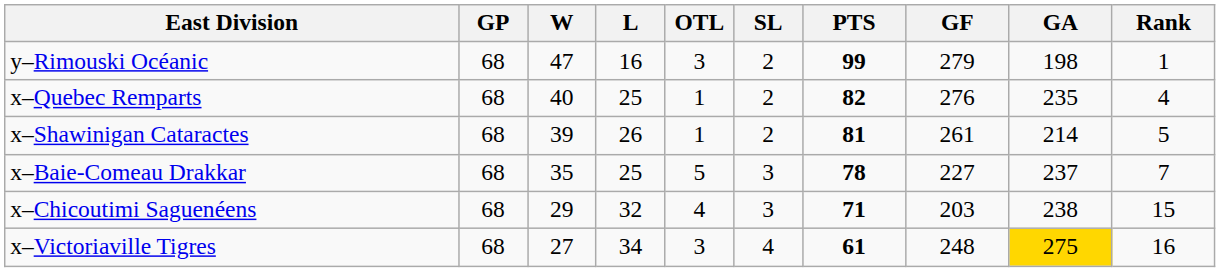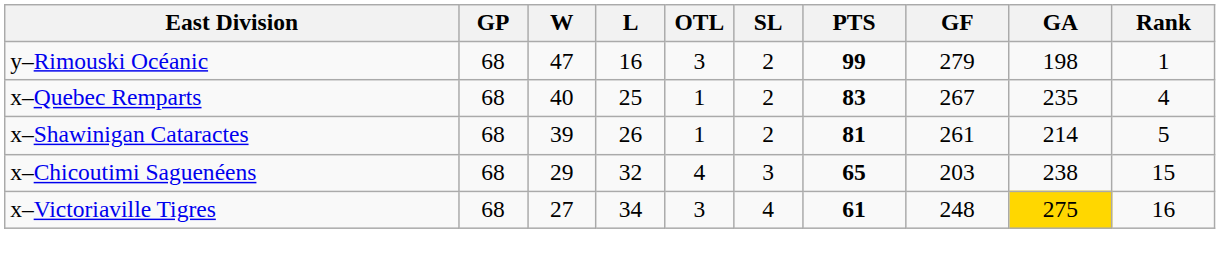 <table class="wikitable" style="text-align:center">
 <tr>
 <th bgcolor="#DDDDFF" width="33%">East Division</th>
 <th bgcolor="#DDDDFF" width="5%">GP</th>
 <th bgcolor="#DDDDFF" width="5%">W</th>
 <th bgcolor="#DDDDFF" width="5%">L</th>
 <th bgcolor="#DDDDFF" width="5%">OTL</th>
 <th bgcolor="#DDDDFF" width="5%">SL</th>
 <th bgcolor="#DDDDFF" width="7.5%">PTS</th>
 <th bgcolor="#DDDDFF" width="7.5%">GF</th>
 <th bgcolor="#DDDDFF" width="7.5%">GA</th>
 <th bgcolor="#DDDDFF" width="7.5%">Rank</th>
 </tr>
 <tr>
 <td align=left>y–<a href='#'>Rimouski Océanic</a></td>
 <td>68</td>
 <td>47</td>
 <td>16</td>
 <td>3</td>
 <td>2</td>
 <td><strong>99</strong></td>
 <td>279</td>
 <td>198</td>
 <td>1</td>
 </tr>
 <tr>
 <td align=left>x–<a href='#'>Quebec Remparts</a></td>
 <td>68</td>
 <td>40</td>
 <td>25</td>
 <td>1</td>
 <td>2</td>
-<td><strong>82</strong></td>
-<td>276</td>
+<td><strong>83</strong></td>
+<td>267</td>
 <td>235</td>
 <td>4</td>
 </tr>
 <tr>
 <td align=left>x–<a href='#'>Shawinigan Cataractes</a></td>
 <td>68</td>
 <td>39</td>
 <td>26</td>
 <td>1</td>
 <td>2</td>
 <td><strong>81</strong></td>
 <td>261</td>
 <td>214</td>
 <td>5</td>
 </tr>
 <tr>
-<td align=left>x–<a href='#'>Baie-Comeau Drakkar</a></td>
-<td>68</td>
-<td>35</td>
-<td>25</td>
-<td>5</td>
-<td>3</td>
-<td><strong>78</strong></td>
-<td>227</td>
-<td>237</td>
-<td>7</td>
-</tr>
-<tr>
 <td align=left>x–<a href='#'>Chicoutimi Saguenéens</a></td>
 <td>68</td>
 <td>29</td>
 <td>32</td>
 <td>4</td>
 <td>3</td>
-<td><strong>71</strong></td>
+<td><strong>65</strong></td>
 <td>203</td>
 <td>238</td>
 <td>15</td>
 </tr>
 <tr>
 <td align=left>x–<a href='#'>Victoriaville Tigres</a></td>
 <td>68</td>
 <td>27</td>
 <td>34</td>
 <td>3</td>
 <td>4</td>
 <td><strong>61</strong></td>
 <td>248</td>
 <td style="background: gold;">275</td>
 <td>16</td>
 </tr>
 </table>
